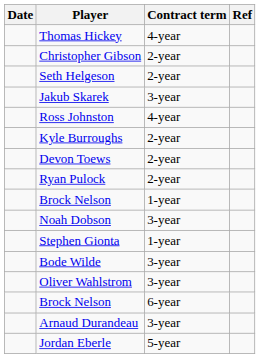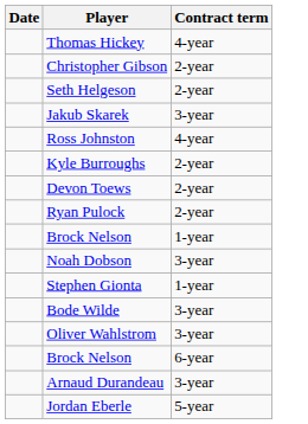 <table class="wikitable">
 <tr>
 <th>Date</th>
 <th>Player</th>
 <th>Contract term</th>
-<th>Ref</th>
 </tr>
 <tr>
 <td></td>
 <td><a href='#'>Thomas Hickey</a></td>
 <td>4-year</td>
-<td></td>
 </tr>
 <tr>
 <td></td>
 <td><a href='#'>Christopher Gibson</a></td>
 <td>2-year</td>
-<td></td>
 </tr>
 <tr>
 <td></td>
 <td><a href='#'>Seth Helgeson</a></td>
 <td>2-year</td>
-<td></td>
 </tr>
 <tr>
 <td></td>
 <td><a href='#'>Jakub Skarek</a></td>
 <td>3-year</td>
-<td></td>
 </tr>
 <tr>
 <td></td>
 <td><a href='#'>Ross Johnston</a></td>
 <td>4-year</td>
-<td></td>
 </tr>
 <tr>
 <td></td>
 <td><a href='#'>Kyle Burroughs</a></td>
 <td>2-year</td>
-<td></td>
 </tr>
 <tr>
 <td></td>
 <td><a href='#'>Devon Toews</a></td>
 <td>2-year</td>
-<td></td>
 </tr>
 <tr>
 <td></td>
 <td><a href='#'>Ryan Pulock</a></td>
 <td>2-year</td>
-<td></td>
 </tr>
 <tr>
 <td></td>
 <td><a href='#'>Brock Nelson</a></td>
 <td>1-year</td>
-<td></td>
 </tr>
 <tr>
 <td></td>
 <td><a href='#'>Noah Dobson</a></td>
 <td>3-year</td>
-<td></td>
 </tr>
 <tr>
 <td></td>
 <td><a href='#'>Stephen Gionta</a></td>
 <td>1-year</td>
-<td></td>
 </tr>
 <tr>
 <td></td>
 <td><a href='#'>Bode Wilde</a></td>
 <td>3-year</td>
-<td></td>
 </tr>
 <tr>
 <td></td>
 <td><a href='#'>Oliver Wahlstrom</a></td>
 <td>3-year</td>
-<td></td>
 </tr>
 <tr>
 <td></td>
 <td><a href='#'>Brock Nelson</a></td>
 <td>6-year</td>
-<td></td>
 </tr>
 <tr>
 <td></td>
 <td><a href='#'>Arnaud Durandeau</a></td>
 <td>3-year</td>
-<td></td>
 </tr>
 <tr>
 <td></td>
 <td><a href='#'>Jordan Eberle</a></td>
 <td>5-year</td>
-<td></td>
 </tr>
 </table>
